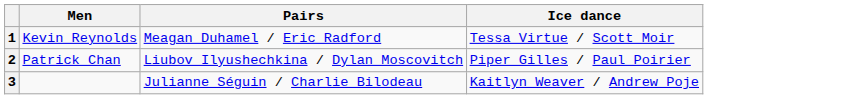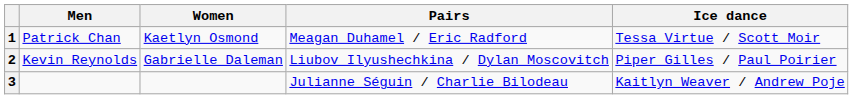 <table class="wikitable">
 <tr>
 <th></th>
 <th>Men</th>
+<th>Women</th>
 <th>Pairs</th>
 <th>Ice dance</th>
 </tr>
 <tr>
 <th>1</th>
-<td><a href='#'>Kevin Reynolds</a></td>
+<td><a href='#'>Patrick Chan</a></td>
+<td><a href='#'>Kaetlyn Osmond</a></td>
 <td><a href='#'>Meagan Duhamel</a> / <a href='#'>Eric Radford</a></td>
 <td><a href='#'>Tessa Virtue</a> / <a href='#'>Scott Moir</a></td>
 </tr>
 <tr>
 <th>2</th>
-<td><a href='#'>Patrick Chan</a></td>
+<td><a href='#'>Kevin Reynolds</a></td>
+<td><a href='#'>Gabrielle Daleman</a></td>
 <td><a href='#'>Liubov Ilyushechkina</a> / <a href='#'>Dylan Moscovitch</a></td>
 <td><a href='#'>Piper Gilles</a> / <a href='#'>Paul Poirier</a></td>
 </tr>
 <tr>
 <th>3</th>
 <td></td>
+<td></td>
 <td><a href='#'>Julianne Séguin</a> / <a href='#'>Charlie Bilodeau</a></td>
 <td><a href='#'>Kaitlyn Weaver</a> / <a href='#'>Andrew Poje</a></td>
 </tr>
 </table>
